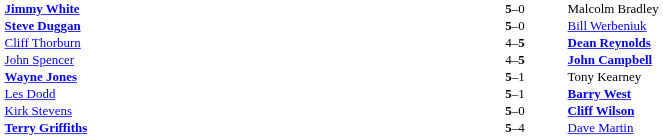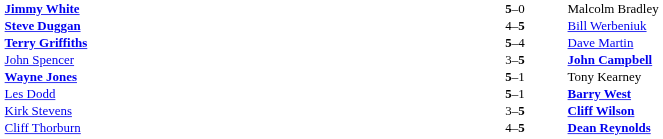 <table width="100%" cellspacing="1">
 <tr>
 <th width=45%></th>
 <th width=10%></th>
 <th width=45%></th>
 </tr>
 <tr>
 <td> <strong><a href='#'>Jimmy White</a></strong></td>
 <td align=center><strong>5</strong>–0</td>
 <td> Malcolm Bradley</td>
 </tr>
 <tr>
 <td> <strong><a href='#'>Steve Duggan</a></strong></td>
-<td align=center><strong>5</strong>–0</td>
+<td align=center>4–<strong>5</strong></td>
 <td> <a href='#'>Bill Werbeniuk</a></td>
 </tr>
 <tr>
-<td> <a href='#'>Cliff Thorburn</a></td>
-<td align=center>4–<strong>5</strong></td>
-<td> <strong><a href='#'>Dean Reynolds</a></strong></td>
+<td> <strong><a href='#'>Terry Griffiths</a></strong></td>
+<td align=center><strong>5</strong>–4</td>
+<td> <a href='#'>Dave Martin</a></td>
 </tr>
 <tr>
 <td> <a href='#'>John Spencer</a></td>
-<td align=center>4–<strong>5</strong></td>
+<td align=center>3–<strong>5</strong></td>
 <td> <strong><a href='#'>John Campbell</a></strong></td>
 </tr>
 <tr>
 <td> <strong><a href='#'>Wayne Jones</a></strong></td>
 <td align=center><strong>5</strong>–1</td>
 <td> Tony Kearney</td>
 </tr>
 <tr>
 <td> <a href='#'>Les Dodd</a></td>
 <td align=center><strong>5</strong>–1</td>
 <td> <strong><a href='#'>Barry West</a></strong></td>
 </tr>
 <tr>
 <td> <a href='#'>Kirk Stevens</a></td>
-<td align=center><strong>5</strong>–0</td>
+<td align=center>3–<strong>5</strong></td>
 <td> <strong><a href='#'>Cliff Wilson</a></strong></td>
 </tr>
 <tr>
-<td> <strong><a href='#'>Terry Griffiths</a></strong></td>
-<td align=center><strong>5</strong>–4</td>
-<td> <a href='#'>Dave Martin</a></td>
+<td> <a href='#'>Cliff Thorburn</a></td>
+<td align=center>4–<strong>5</strong></td>
+<td> <strong><a href='#'>Dean Reynolds</a></strong></td>
 </tr>
 </table>
